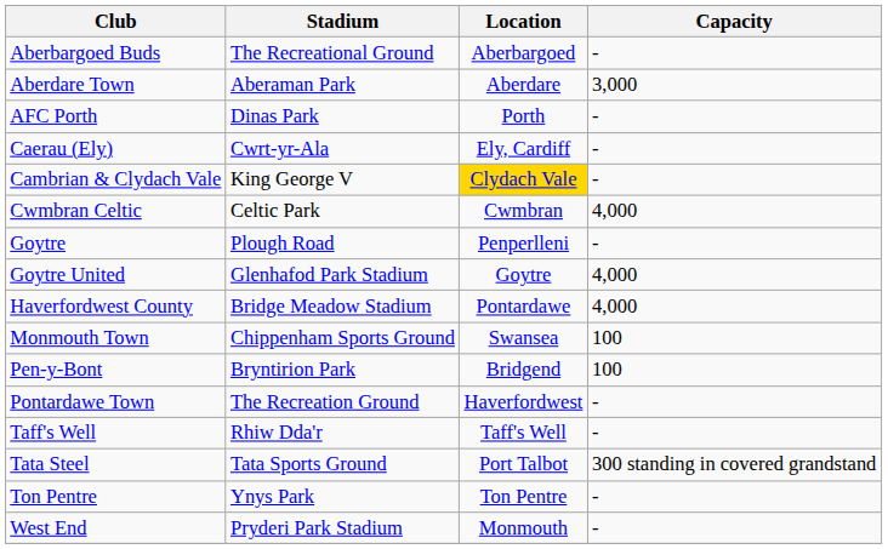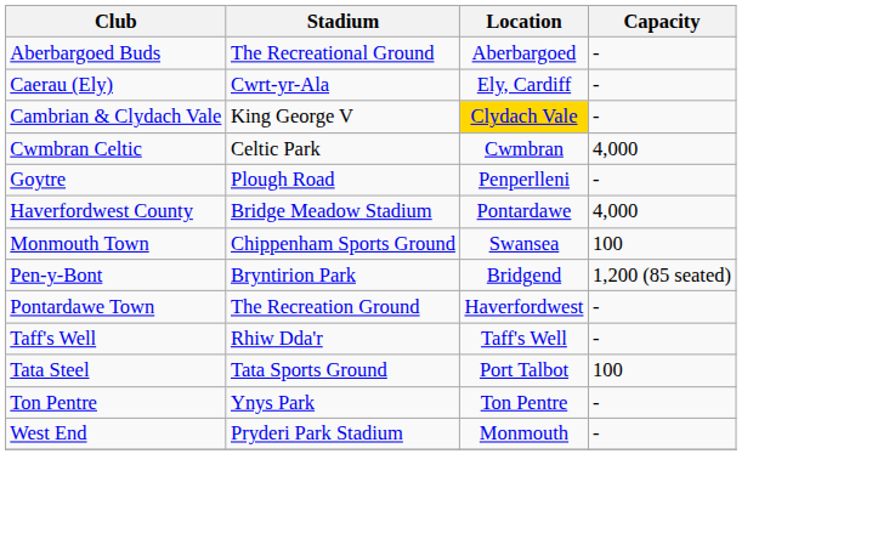 <table class="wikitable sortable">
 <tr>
 <th>Club</th>
 <th>Stadium</th>
 <th>Location</th>
 <th>Capacity</th>
 </tr>
 <tr>
 <td><a href='#'>Aberbargoed Buds</a></td>
 <td><a href='#'>The Recreational Ground</a></td>
 <td style="text-align:center;"><a href='#'>Aberbargoed</a></td>
-<td>-</td>
-</tr>
-<tr>
-<td><a href='#'>Aberdare Town</a></td>
-<td><a href='#'>Aberaman Park</a></td>
-<td style="text-align:center;"><a href='#'>Aberdare</a></td>
-<td>3,000</td>
-</tr>
-<tr>
-<td><a href='#'>AFC Porth</a></td>
-<td><a href='#'>Dinas Park</a></td>
-<td style="text-align:center;"><a href='#'>Porth</a></td>
 <td>-</td>
 </tr>
 <tr>
 <td><a href='#'>Caerau (Ely)</a></td>
 <td><a href='#'>Cwrt-yr-Ala</a></td>
 <td style="text-align:center;"><a href='#'>Ely, Cardiff</a></td>
 <td>-</td>
 </tr>
 <tr>
 <td><a href='#'>Cambrian & Clydach Vale</a></td>
 <td>King George V</td>
 <td style="background: gold; text-align:center;"><a href='#'>Clydach Vale</a></td>
 <td>-</td>
 </tr>
 <tr>
 <td><a href='#'>Cwmbran Celtic</a></td>
 <td>Celtic Park</td>
 <td style="text-align:center;"><a href='#'>Cwmbran</a></td>
 <td>4,000</td>
 </tr>
 <tr>
 <td><a href='#'>Goytre</a></td>
 <td><a href='#'>Plough Road</a></td>
 <td style="text-align:center;"><a href='#'>Penperlleni</a></td>
 <td>-</td>
 </tr>
 <tr>
-<td><a href='#'>Goytre United</a></td>
-<td><a href='#'>Glenhafod Park Stadium</a></td>
-<td style="text-align:center;"><a href='#'>Goytre</a></td>
-<td>4,000</td>
-</tr>
-<tr>
 <td><a href='#'>Haverfordwest County</a></td>
 <td><a href='#'>Bridge Meadow Stadium</a></td>
 <td style="text-align:center;"><a href='#'>Pontardawe</a></td>
 <td>4,000</td>
 </tr>
 <tr>
 <td><a href='#'>Monmouth Town</a></td>
 <td><a href='#'>Chippenham Sports Ground</a></td>
 <td style="text-align:center;"><a href='#'>Swansea</a></td>
 <td>100</td>
 </tr>
 <tr>
 <td><a href='#'>Pen-y-Bont</a></td>
 <td><a href='#'>Bryntirion Park</a></td>
 <td style="text-align:center;"><a href='#'>Bridgend</a></td>
-<td>100</td>
+<td>1,200 (85 seated)</td>
 </tr>
 <tr>
 <td><a href='#'>Pontardawe Town</a></td>
 <td><a href='#'>The Recreation Ground</a></td>
 <td style="text-align:center;"><a href='#'>Haverfordwest</a></td>
 <td>-</td>
 </tr>
 <tr>
 <td><a href='#'>Taff's Well</a></td>
 <td><a href='#'>Rhiw Dda'r</a></td>
 <td style="text-align:center;"><a href='#'>Taff's Well</a></td>
 <td>-</td>
 </tr>
 <tr>
 <td><a href='#'>Tata Steel</a></td>
 <td><a href='#'>Tata Sports Ground</a></td>
 <td style="text-align:center;"><a href='#'>Port Talbot</a></td>
-<td>300 standing in covered grandstand</td>
+<td>100</td>
 </tr>
 <tr>
 <td><a href='#'>Ton Pentre</a></td>
 <td><a href='#'>Ynys Park</a></td>
 <td style="text-align:center;"><a href='#'>Ton Pentre</a></td>
 <td>-</td>
 </tr>
 <tr>
 <td><a href='#'>West End</a></td>
 <td><a href='#'>Pryderi Park Stadium</a></td>
 <td style="text-align:center;"><a href='#'>Monmouth</a></td>
 <td>-</td>
 </tr>
 <tr>
 </tr>
 </table>
